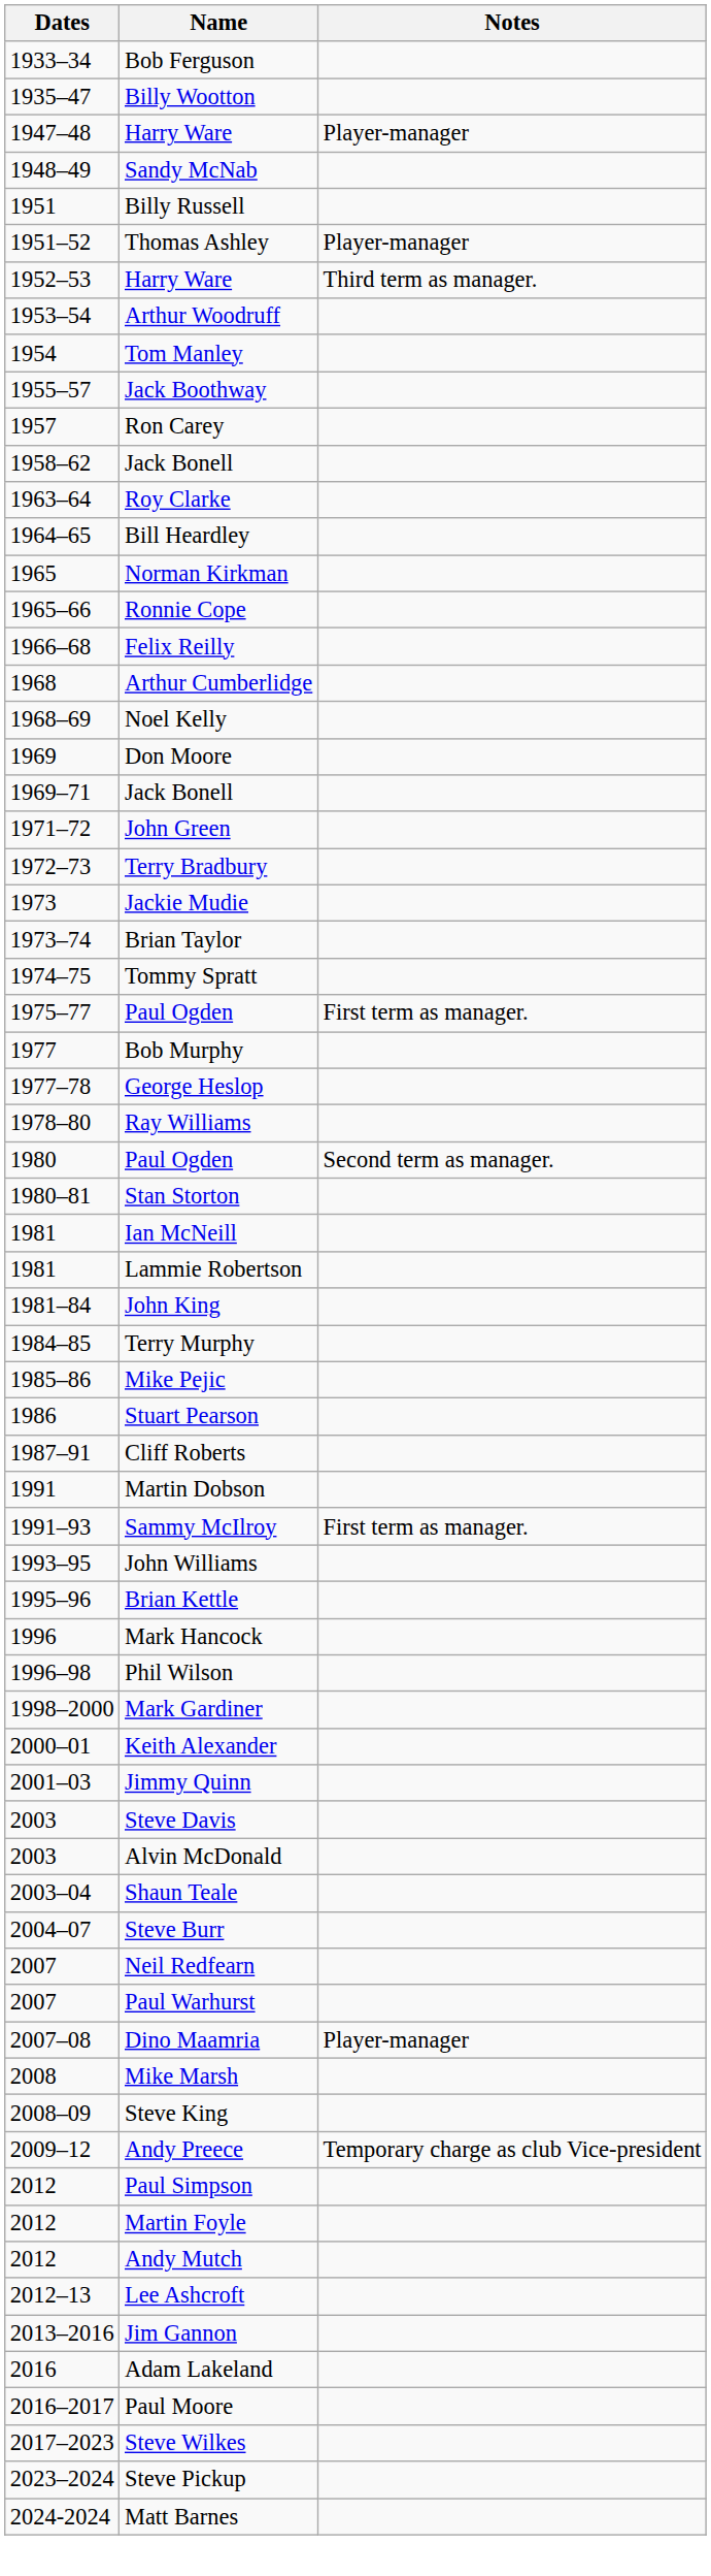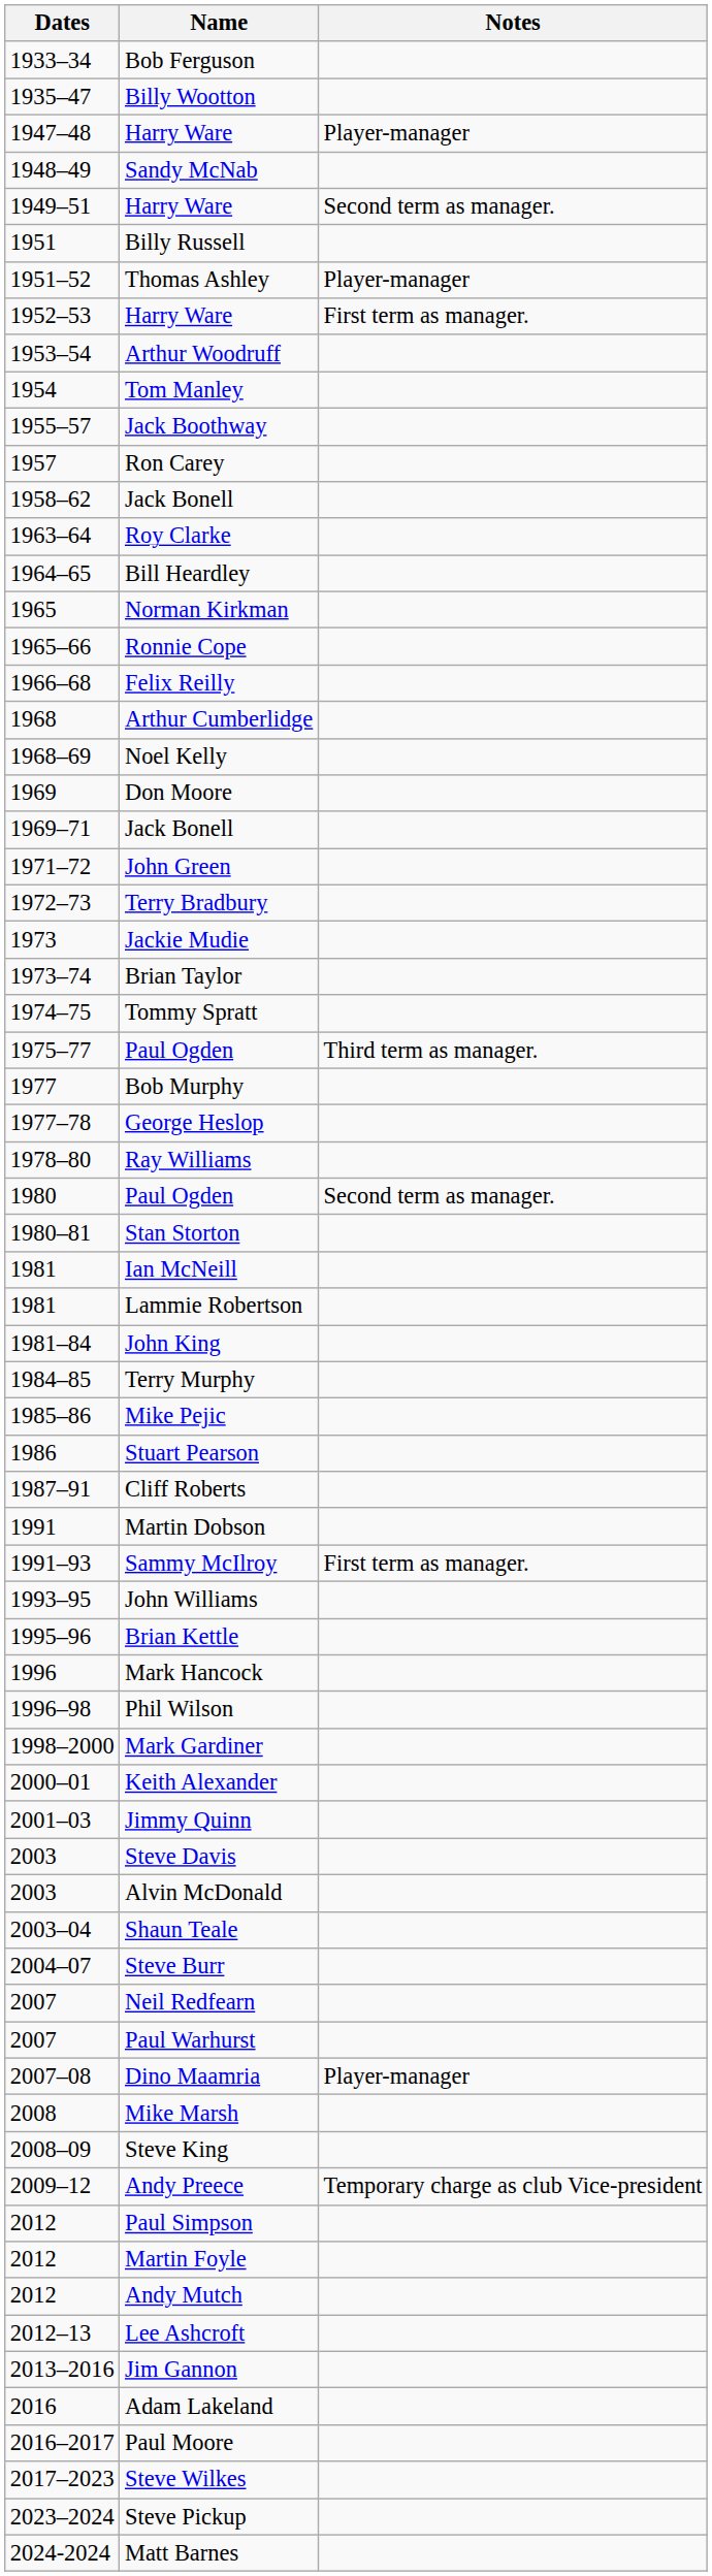 <table class="wikitable">
 <tr>
 <th>Dates</th>
 <th>Name</th>
 <th>Notes</th>
 </tr>
 <tr>
 <td>1933–34</td>
 <td> Bob Ferguson</td>
 <td></td>
 </tr>
 <tr>
 <td>1935–47</td>
 <td> <a href='#'>Billy Wootton</a></td>
 <td></td>
 </tr>
 <tr>
 <td>1947–48</td>
 <td> <a href='#'>Harry Ware</a></td>
 <td>Player-manager</td>
 </tr>
 <tr>
 <td>1948–49</td>
 <td> <a href='#'>Sandy McNab</a></td>
 <td></td>
 </tr>
 <tr>
+<td>1949–51</td>
+<td> <a href='#'>Harry Ware</a></td>
+<td>Second term as manager.</td>
+</tr>
+<tr>
 <td>1951</td>
 <td> Billy Russell</td>
 <td></td>
 </tr>
 <tr>
 <td>1951–52</td>
 <td> Thomas Ashley</td>
 <td>Player-manager</td>
 </tr>
 <tr>
 <td>1952–53</td>
 <td> <a href='#'>Harry Ware</a></td>
-<td>Third term as manager.</td>
+<td>First term as manager.</td>
 </tr>
 <tr>
 <td>1953–54</td>
 <td> <a href='#'>Arthur Woodruff</a></td>
 <td></td>
 </tr>
 <tr>
 <td>1954</td>
 <td> <a href='#'>Tom Manley</a></td>
 <td></td>
 </tr>
 <tr>
 <td>1955–57</td>
 <td> <a href='#'>Jack Boothway</a></td>
 <td></td>
 </tr>
 <tr>
 <td>1957</td>
 <td> Ron Carey</td>
 <td></td>
 </tr>
 <tr>
 <td>1958–62</td>
 <td> Jack Bonell</td>
 <td></td>
 </tr>
 <tr>
 <td>1963–64</td>
 <td> <a href='#'>Roy Clarke</a></td>
 <td></td>
 </tr>
 <tr>
 <td>1964–65</td>
 <td> Bill Heardley</td>
 <td></td>
 </tr>
 <tr>
 <td>1965</td>
 <td> <a href='#'>Norman Kirkman</a></td>
 <td></td>
 </tr>
 <tr>
 <td>1965–66</td>
 <td> <a href='#'>Ronnie Cope</a></td>
 <td></td>
 </tr>
 <tr>
 <td>1966–68</td>
 <td> <a href='#'>Felix Reilly</a></td>
 <td></td>
 </tr>
 <tr>
 <td>1968</td>
 <td> <a href='#'>Arthur Cumberlidge</a></td>
 <td></td>
 </tr>
 <tr>
 <td>1968–69</td>
 <td> Noel Kelly</td>
 <td></td>
 </tr>
 <tr>
 <td>1969</td>
 <td> Don Moore</td>
 <td></td>
 </tr>
 <tr>
 <td>1969–71</td>
 <td> Jack Bonell</td>
 <td></td>
 </tr>
 <tr>
 <td>1971–72</td>
 <td> <a href='#'>John Green</a></td>
 <td></td>
 </tr>
 <tr>
 <td>1972–73</td>
 <td> <a href='#'>Terry Bradbury</a></td>
 <td></td>
 </tr>
 <tr>
 <td>1973</td>
 <td> <a href='#'>Jackie Mudie</a></td>
 <td></td>
 </tr>
 <tr>
 <td>1973–74</td>
 <td> Brian Taylor</td>
 <td></td>
 </tr>
 <tr>
 <td>1974–75</td>
 <td> Tommy Spratt</td>
 <td></td>
 </tr>
 <tr>
 <td>1975–77</td>
 <td> <a href='#'>Paul Ogden</a></td>
-<td>First term as manager.</td>
+<td>Third term as manager.</td>
 </tr>
 <tr>
 <td>1977</td>
 <td> Bob Murphy</td>
 <td></td>
 </tr>
 <tr>
 <td>1977–78</td>
 <td> <a href='#'>George Heslop</a></td>
 <td></td>
 </tr>
 <tr>
 <td>1978–80</td>
 <td> <a href='#'>Ray Williams</a></td>
 <td></td>
 </tr>
 <tr>
 <td>1980</td>
 <td> <a href='#'>Paul Ogden</a></td>
 <td>Second term as manager.</td>
 </tr>
 <tr>
 <td>1980–81</td>
 <td> <a href='#'>Stan Storton</a></td>
 <td></td>
 </tr>
 <tr>
 <td>1981</td>
 <td> <a href='#'>Ian McNeill</a></td>
 <td></td>
 </tr>
 <tr>
 <td>1981</td>
 <td> Lammie Robertson</td>
 <td></td>
 </tr>
 <tr>
 <td>1981–84</td>
 <td> <a href='#'>John King</a></td>
 <td></td>
 </tr>
 <tr>
 <td>1984–85</td>
 <td> Terry Murphy</td>
 <td></td>
 </tr>
 <tr>
 <td>1985–86</td>
 <td> <a href='#'>Mike Pejic</a></td>
 <td></td>
 </tr>
 <tr>
 <td>1986</td>
 <td> <a href='#'>Stuart Pearson</a></td>
 <td></td>
 </tr>
 <tr>
 <td>1987–91</td>
 <td> Cliff Roberts</td>
 <td></td>
 </tr>
 <tr>
 <td>1991</td>
 <td>  Martin Dobson</td>
 <td></td>
 </tr>
 <tr>
 <td>1991–93</td>
 <td> <a href='#'>Sammy McIlroy</a></td>
 <td>First term as manager.</td>
 </tr>
 <tr>
 <td>1993–95</td>
 <td>  John Williams</td>
 <td></td>
 </tr>
 <tr>
 <td>1995–96</td>
 <td> <a href='#'>Brian Kettle</a></td>
 <td></td>
 </tr>
 <tr>
 <td>1996</td>
 <td> Mark Hancock</td>
 <td></td>
 </tr>
 <tr>
 <td>1996–98</td>
 <td> Phil Wilson</td>
 <td></td>
 </tr>
 <tr>
 <td>1998–2000</td>
 <td> <a href='#'>Mark Gardiner</a></td>
 <td></td>
 </tr>
 <tr>
 <td>2000–01</td>
 <td> <a href='#'>Keith Alexander</a></td>
 <td></td>
 </tr>
 <tr>
 <td>2001–03</td>
 <td> <a href='#'>Jimmy Quinn</a></td>
 <td></td>
 </tr>
 <tr>
 <td>2003</td>
 <td> <a href='#'>Steve Davis</a></td>
 <td></td>
 </tr>
 <tr>
 <td>2003</td>
 <td> Alvin McDonald</td>
 <td></td>
 </tr>
 <tr>
 <td>2003–04</td>
 <td> <a href='#'>Shaun Teale</a></td>
 <td></td>
 </tr>
 <tr>
 <td>2004–07</td>
 <td> <a href='#'>Steve Burr</a></td>
 <td></td>
 </tr>
 <tr>
 <td>2007</td>
 <td> <a href='#'>Neil Redfearn</a></td>
 <td></td>
 </tr>
 <tr>
 <td>2007</td>
 <td> <a href='#'>Paul Warhurst</a></td>
 <td></td>
 </tr>
 <tr>
 <td>2007–08</td>
 <td> <a href='#'>Dino Maamria</a></td>
 <td>Player-manager</td>
 </tr>
 <tr>
 <td>2008</td>
 <td> <a href='#'>Mike Marsh</a></td>
 <td></td>
 </tr>
 <tr>
 <td>2008–09</td>
 <td> Steve King</td>
 <td></td>
 </tr>
 <tr>
 <td>2009–12</td>
 <td> <a href='#'>Andy Preece</a></td>
 <td>Temporary charge as club Vice-president</td>
 </tr>
 <tr>
 <td>2012</td>
 <td> <a href='#'>Paul Simpson</a></td>
 <td></td>
 </tr>
 <tr>
 <td>2012</td>
 <td> <a href='#'>Martin Foyle</a></td>
 <td></td>
 </tr>
 <tr>
 <td>2012</td>
 <td> <a href='#'>Andy Mutch</a></td>
 <td></td>
 </tr>
 <tr>
 <td>2012–13</td>
 <td> <a href='#'>Lee Ashcroft</a></td>
 <td></td>
 </tr>
 <tr>
 <td>2013–2016</td>
 <td> <a href='#'>Jim Gannon</a></td>
 <td></td>
 </tr>
 <tr>
 <td>2016</td>
 <td> Adam Lakeland</td>
 <td></td>
 </tr>
 <tr>
 <td>2016–2017</td>
 <td> Paul Moore</td>
 <td></td>
 </tr>
 <tr>
 <td>2017–2023</td>
 <td> <a href='#'>Steve Wilkes</a></td>
 <td></td>
 </tr>
 <tr>
 <td>2023–2024</td>
 <td> Steve Pickup</td>
 <td></td>
 </tr>
 <tr>
 <td>2024-2024</td>
 <td> Matt Barnes</td>
 </tr>
 </table>
